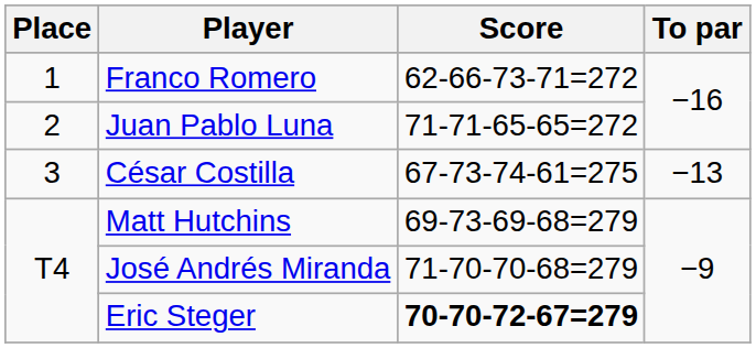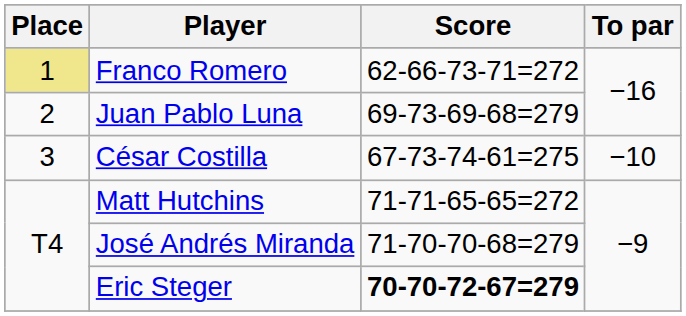 <table class="wikitable">
 <tr>
 <th>Place</th>
 <th>Player</th>
 <th>Score</th>
 <th>To par</th>
 </tr>
 <tr>
-<td align=center>1</td>
+<td align=center style="background: khaki;">1</td>
 <td> <a href='#'>Franco Romero</a></td>
 <td align=right>62-66-73-71=272</td>
 <td rowspan=2 align=center>−16</td>
 </tr>
 <tr>
 <td align=center>2</td>
 <td> <a href='#'>Juan Pablo Luna</a></td>
-<td align=right>71-71-65-65=272</td>
+<td align=right>69-73-69-68=279</td>
 </tr>
 <tr>
 <td align=center>3</td>
 <td> <a href='#'>César Costilla</a></td>
 <td align=right>67-73-74-61=275</td>
-<td align=center>−13</td>
+<td align=center>−10</td>
 </tr>
 <tr>
 <td rowspan=3 align=center>T4</td>
 <td> <a href='#'>Matt Hutchins</a></td>
-<td align=right>69-73-69-68=279</td>
+<td align=right>71-71-65-65=272</td>
 <td rowspan=3 align=center>−9</td>
 </tr>
 <tr>
 <td> <a href='#'>José Andrés Miranda</a></td>
 <td align=right>71-70-70-68=279</td>
 </tr>
 <tr>
 <td> <a href='#'>Eric Steger</a></td>
 <td align=right><strong>70-70-72-67=279</strong></td>
 </tr>
 </table>
